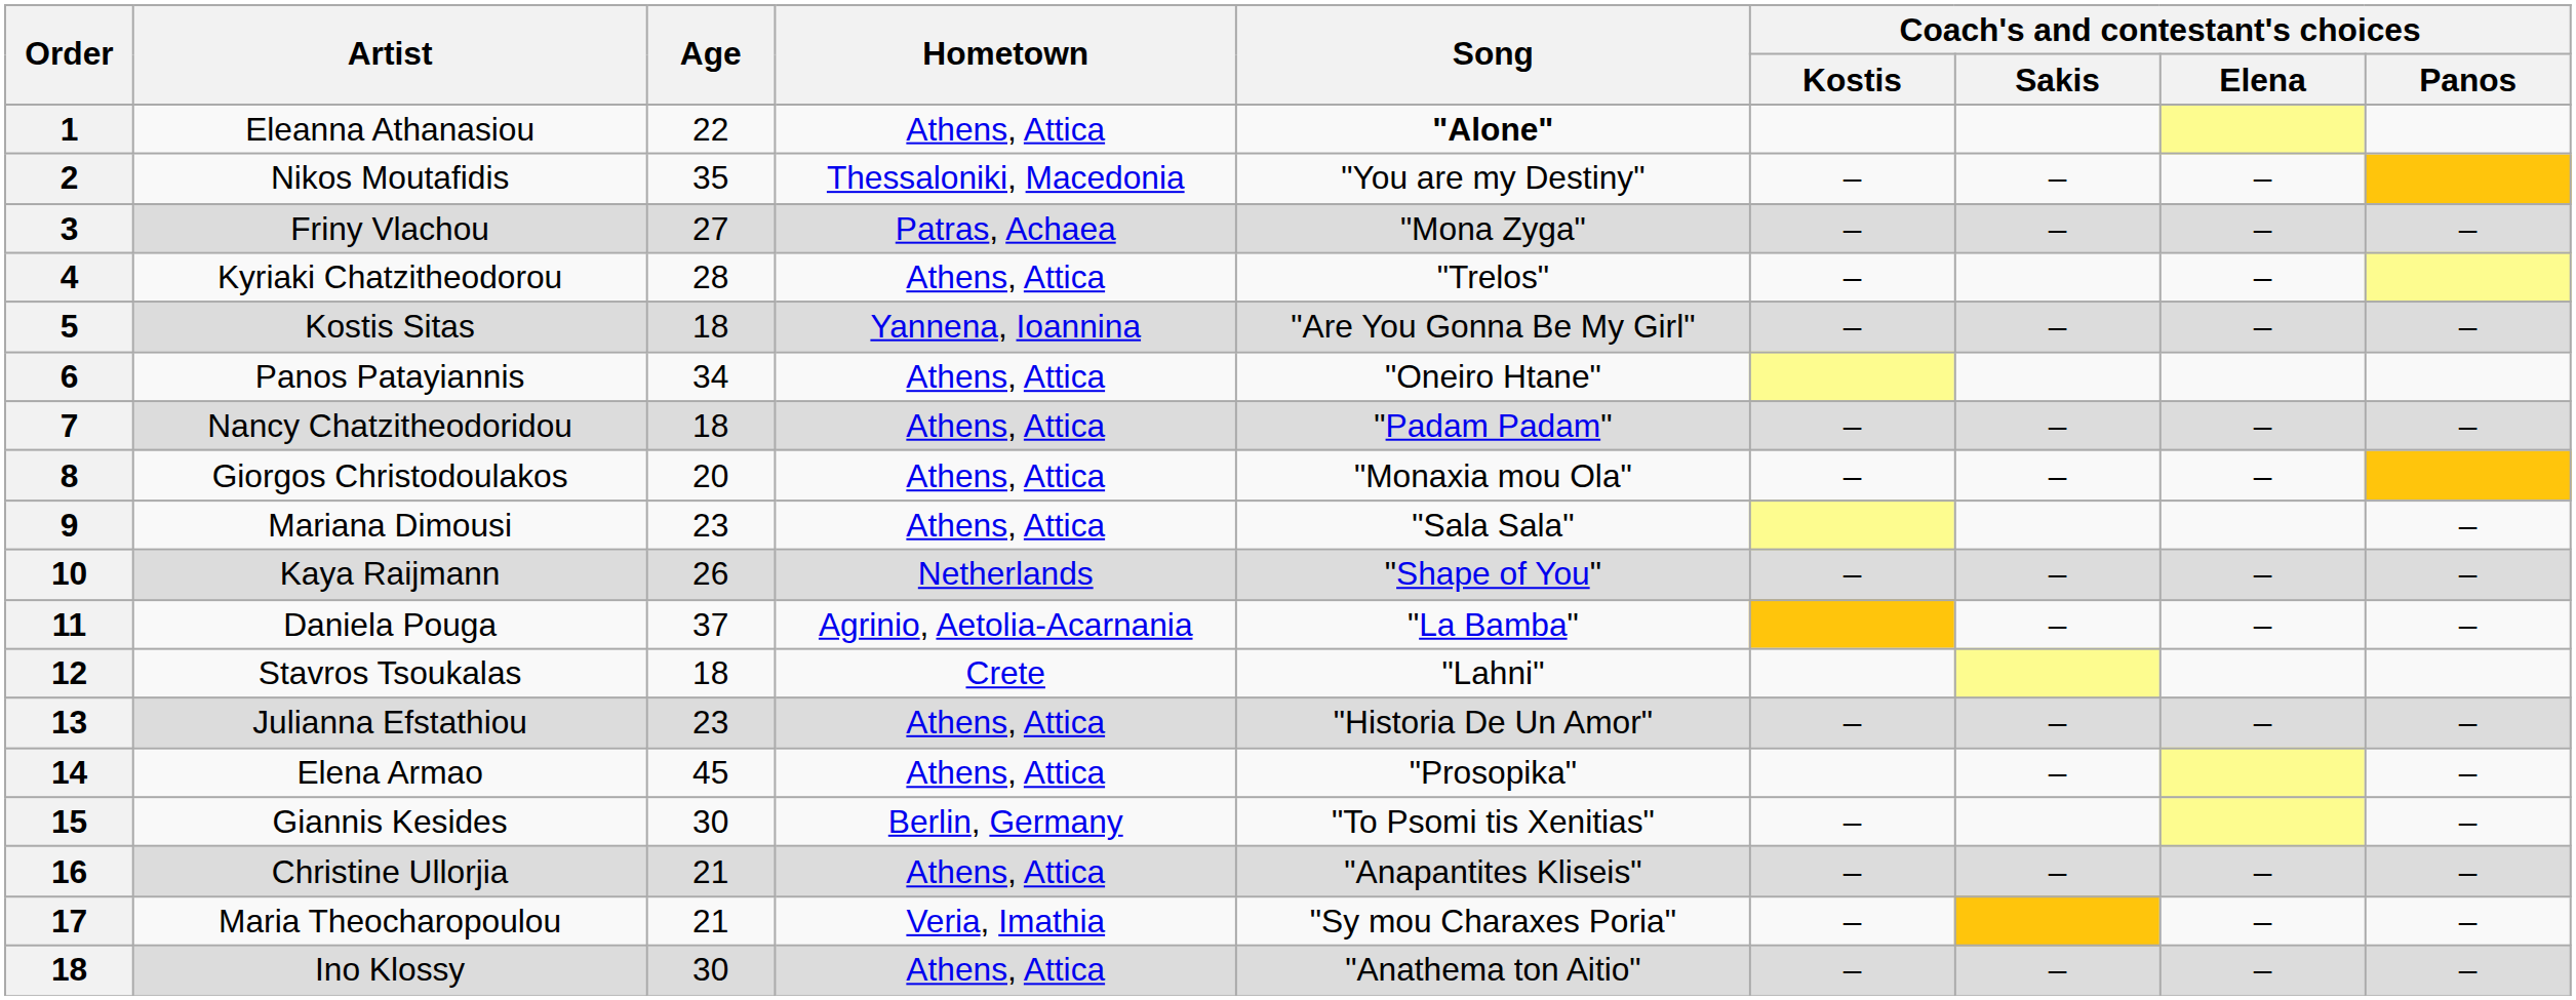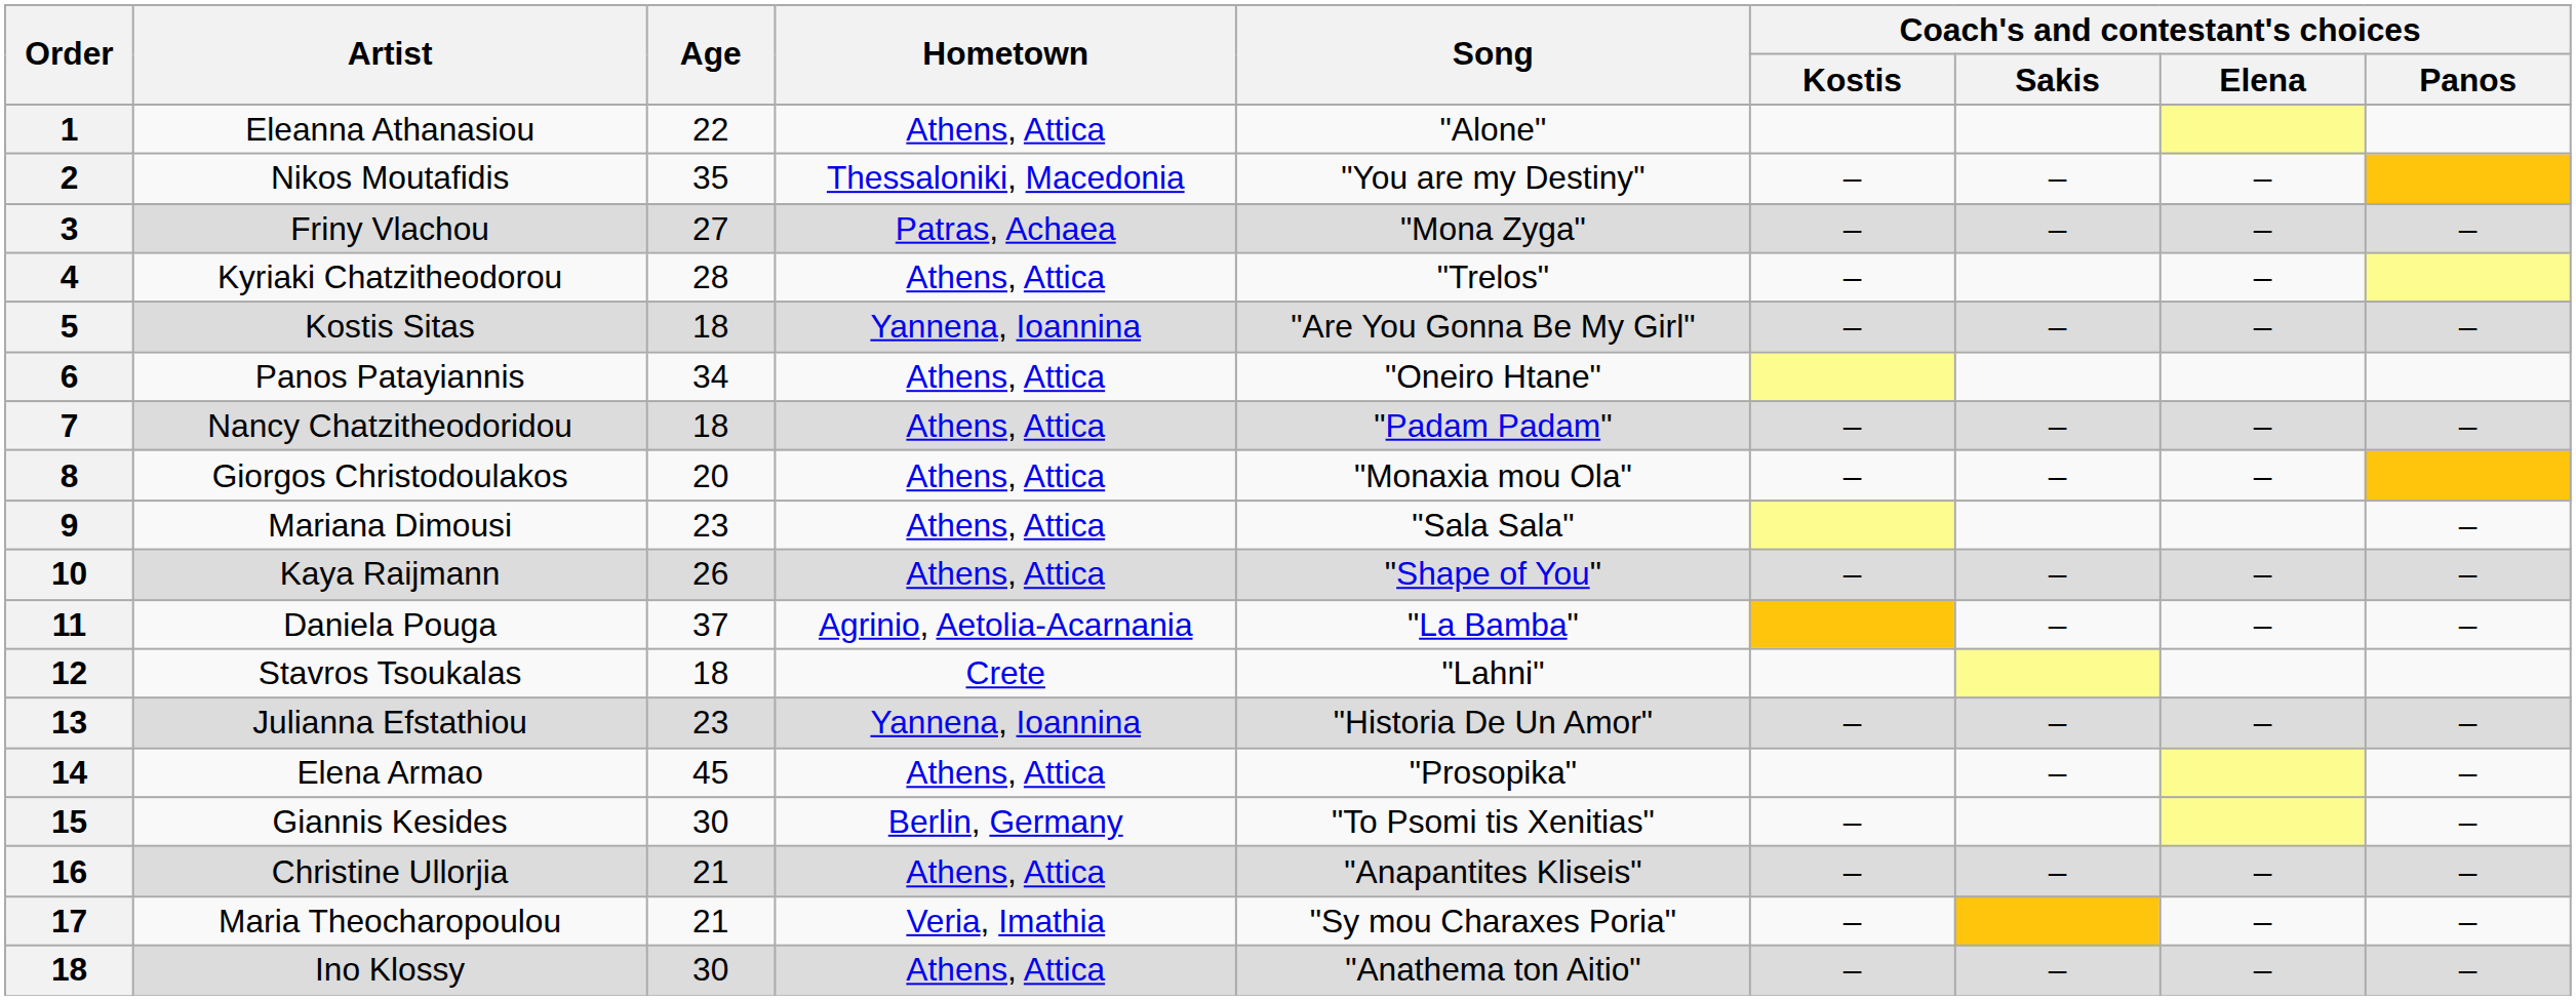 <table class="wikitable" style="text-align:center; line-height:17px; width:100%;">
 <tr>
 <th scope="col" rowspan="2" width="05%">Order</th>
 <th scope="col" rowspan="2" width="20%">Artist</th>
 <th scope="col" rowspan="2" width="05%">Age</th>
 <th scope="col" rowspan="2" width="18%">Hometown</th>
 <th scope="col" rowspan="2" width="20%">Song</th>
 <th scope="col" colspan="4" width="32%">Coach's and contestant's choices</th>
 </tr>
 <tr>
 <th width="08%">Kostis</th>
 <th width="08%">Sakis</th>
 <th width="08%">Elena</th>
 <th width="08%">Panos</th>
 </tr>
 <tr>
 <th>1</th>
 <td>Eleanna Athanasiou</td>
 <td>22</td>
 <td><a href='#'>Athens</a>, <a href='#'>Attica</a></td>
-<td><strong>"Alone"</strong></td>
+<td>"Alone"</td>
 <td></td>
 <td></td>
 <td style="background: #fdfc8f;"></td>
 <td></td>
 </tr>
 <tr>
 <th>2</th>
 <td>Nikos Moutafidis</td>
 <td>35</td>
 <td><a href='#'>Thessaloniki</a>, <a href='#'>Macedonia</a></td>
 <td>"You are my Destiny"</td>
 <td>–</td>
 <td>–</td>
 <td>–</td>
 <td style="background: #FFC50C;"></td>
 </tr>
 <tr style="background: #DCDCDC;" |>
 <th>3</th>
 <td>Friny Vlachou</td>
 <td>27</td>
 <td><a href='#'>Patras</a>, <a href='#'>Achaea</a></td>
 <td>"Mona Zyga"</td>
 <td>–</td>
 <td>–</td>
 <td>–</td>
 <td>–</td>
 </tr>
 <tr>
 <th>4</th>
 <td>Kyriaki Chatzitheodorou</td>
 <td>28</td>
 <td><a href='#'>Athens</a>, <a href='#'>Attica</a></td>
 <td>"Trelos"</td>
 <td>–</td>
 <td></td>
 <td>–</td>
 <td style="background: #fdfc8f;"></td>
 </tr>
 <tr style="background: #DCDCDC;" |>
 <th>5</th>
 <td>Kostis Sitas</td>
 <td>18</td>
 <td><a href='#'>Yannena</a>, <a href='#'>Ioannina</a></td>
 <td>"Are You Gonna Be My Girl"</td>
 <td>–</td>
 <td>–</td>
 <td>–</td>
 <td>–</td>
 </tr>
 <tr>
 <th>6</th>
 <td>Panos Patayiannis</td>
 <td>34</td>
 <td><a href='#'>Athens</a>, <a href='#'>Attica</a></td>
 <td>"Oneiro Htane"</td>
 <td style="background: #fdfc8f;"></td>
 <td></td>
 <td></td>
 <td></td>
 </tr>
 <tr style="background: #DCDCDC;" |>
 <th>7</th>
 <td>Nancy Chatzitheodoridou</td>
 <td>18</td>
 <td><a href='#'>Athens</a>, <a href='#'>Attica</a></td>
 <td>"<a href='#'>Padam Padam</a>"</td>
 <td>–</td>
 <td>–</td>
 <td>–</td>
 <td>–</td>
 </tr>
 <tr>
 <th>8</th>
 <td>Giorgos Christodoulakos</td>
 <td>20</td>
 <td><a href='#'>Athens</a>, <a href='#'>Attica</a></td>
 <td>"Monaxia mou Ola"</td>
 <td>–</td>
 <td>–</td>
 <td>–</td>
 <td style="background: #FFC50C;"></td>
 </tr>
 <tr>
 <th>9</th>
 <td>Mariana Dimousi</td>
 <td>23</td>
 <td><a href='#'>Athens</a>, <a href='#'>Attica</a></td>
 <td>"Sala Sala"</td>
 <td style="background: #fdfc8f;"></td>
 <td></td>
 <td></td>
 <td>–</td>
 </tr>
 <tr style="background: #DCDCDC;" |>
 <th>10</th>
 <td>Kaya Raijmann</td>
 <td>26</td>
-<td><a href='#'>Netherlands</a></td>
+<td><a href='#'>Athens</a>, <a href='#'>Attica</a></td>
 <td>"<a href='#'>Shape of You</a>"</td>
 <td>–</td>
 <td>–</td>
 <td>–</td>
 <td>–</td>
 </tr>
 <tr>
 <th>11</th>
 <td>Daniela Pouga</td>
 <td>37</td>
 <td><a href='#'>Agrinio</a>, <a href='#'>Aetolia-Acarnania</a></td>
 <td>"<a href='#'>La Bamba</a>"</td>
 <td style="background: #FFC50C;"></td>
 <td>–</td>
 <td>–</td>
 <td>–</td>
 </tr>
 <tr>
 <th>12</th>
 <td>Stavros Tsoukalas</td>
 <td>18</td>
 <td><a href='#'>Crete</a></td>
 <td>"Lahni"</td>
 <td></td>
 <td style="background: #fdfc8f;"></td>
 <td></td>
 <td></td>
 </tr>
 <tr style="background: #DCDCDC;" |>
 <th>13</th>
 <td>Julianna Efstathiou</td>
 <td>23</td>
-<td><a href='#'>Athens</a>, <a href='#'>Attica</a></td>
+<td><a href='#'>Yannena</a>, <a href='#'>Ioannina</a></td>
 <td>"Historia De Un Amor"</td>
 <td>–</td>
 <td>–</td>
 <td>–</td>
 <td>–</td>
 </tr>
 <tr>
 <th>14</th>
 <td>Elena Armao</td>
 <td>45</td>
 <td><a href='#'>Athens</a>, <a href='#'>Attica</a></td>
 <td>"Prosopika"</td>
 <td></td>
 <td>–</td>
 <td style="background: #fdfc8f;"></td>
 <td>–</td>
 </tr>
 <tr>
 <th>15</th>
 <td>Giannis Kesides</td>
 <td>30</td>
 <td><a href='#'>Berlin</a>, <a href='#'>Germany</a></td>
 <td>"To Psomi tis Xenitias"</td>
 <td>–</td>
 <td></td>
 <td style="background: #fdfc8f;"></td>
 <td>–</td>
 </tr>
 <tr style="background: #DCDCDC;" |>
 <th>16</th>
 <td>Christine Ullorjia</td>
 <td>21</td>
 <td><a href='#'>Athens</a>, <a href='#'>Attica</a></td>
 <td>"Anapantites Kliseis"</td>
 <td>–</td>
 <td>–</td>
 <td>–</td>
 <td>–</td>
 </tr>
 <tr>
 <th>17</th>
 <td>Maria Theocharopoulou</td>
 <td>21</td>
 <td><a href='#'>Veria</a>, <a href='#'>Imathia</a></td>
 <td>"Sy mou Charaxes Poria"</td>
 <td>–</td>
 <td style="background: #FFC50C;"></td>
 <td>–</td>
 <td>–</td>
 </tr>
 <tr style="background: #DCDCDC;" |>
 <th>18</th>
 <td>Ino Klossy</td>
 <td>30</td>
 <td><a href='#'>Athens</a>, <a href='#'>Attica</a></td>
 <td>"Anathema ton Aitio"</td>
 <td>–</td>
 <td>–</td>
 <td>–</td>
 <td>–</td>
 </tr>
 </table>
